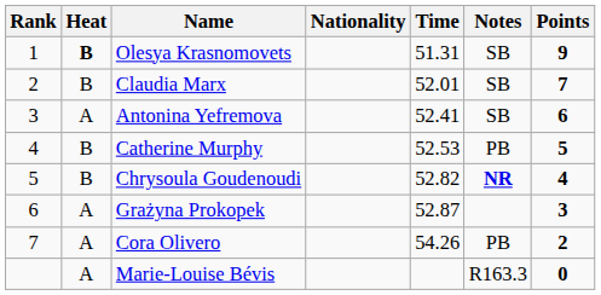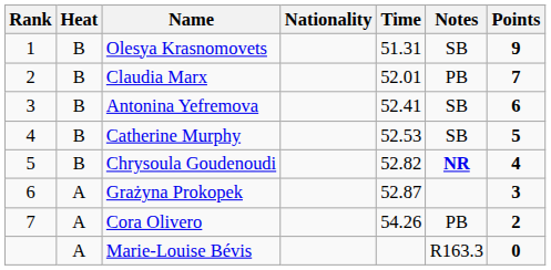 <table class="wikitable sortable" style="text-align:center">
 <tr>
 <th>Rank</th>
 <th>Heat</th>
 <th>Name</th>
 <th>Nationality</th>
 <th>Time</th>
 <th>Notes</th>
 <th>Points</th>
 </tr>
 <tr>
 <td>1</td>
-<td><strong>B</strong></td>
+<td>B</td>
 <td align=left><a href='#'>Olesya Krasnomovets</a></td>
 <td align=left></td>
 <td>51.31</td>
 <td>SB</td>
 <td><strong>9</strong></td>
 </tr>
 <tr>
 <td>2</td>
 <td>B</td>
 <td align=left><a href='#'>Claudia Marx</a></td>
 <td align=left></td>
 <td>52.01</td>
-<td>SB</td>
+<td>PB</td>
 <td><strong>7</strong></td>
 </tr>
 <tr>
 <td>3</td>
-<td>A</td>
+<td>B</td>
 <td align=left><a href='#'>Antonina Yefremova</a></td>
 <td align=left></td>
 <td>52.41</td>
 <td>SB</td>
 <td><strong>6</strong></td>
 </tr>
 <tr>
 <td>4</td>
 <td>B</td>
 <td align=left><a href='#'>Catherine Murphy</a></td>
 <td align=left></td>
 <td>52.53</td>
-<td>PB</td>
+<td>SB</td>
 <td><strong>5</strong></td>
 </tr>
 <tr>
 <td>5</td>
 <td>B</td>
 <td align=left><a href='#'>Chrysoula Goudenoudi</a></td>
 <td align=left></td>
 <td>52.82</td>
 <td><strong><a href='#'>NR</a></strong></td>
 <td><strong>4</strong></td>
 </tr>
 <tr>
 <td>6</td>
 <td>A</td>
 <td align=left><a href='#'>Grażyna Prokopek</a></td>
 <td align=left></td>
 <td>52.87</td>
 <td></td>
 <td><strong>3</strong></td>
 </tr>
 <tr>
 <td>7</td>
 <td>A</td>
 <td align=left><a href='#'>Cora Olivero</a></td>
 <td align=left></td>
 <td>54.26</td>
 <td>PB</td>
 <td><strong>2</strong></td>
 </tr>
 <tr>
 <td></td>
 <td>A</td>
 <td align=left><a href='#'>Marie-Louise Bévis</a></td>
 <td align=left></td>
 <td></td>
 <td>R163.3</td>
 <td><strong>0</strong></td>
 </tr>
 </table>
